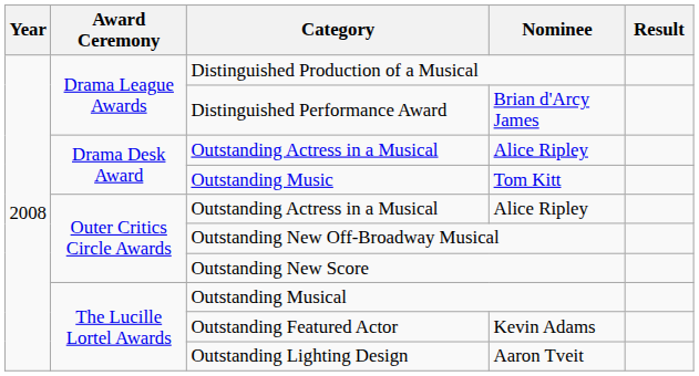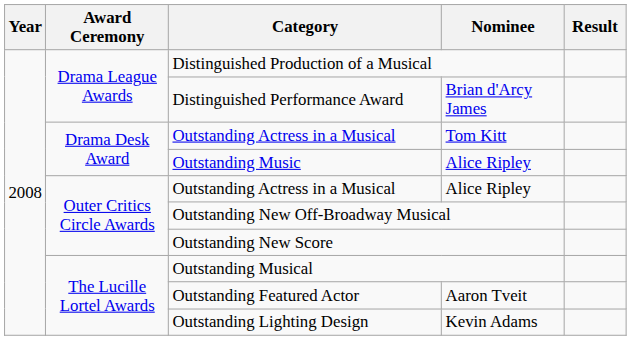 <table class="wikitable" width="95%">
 <tr>
 <th width="5%">Year</th>
 <th width="20%">Award Ceremony</th>
 <th width="45%">Category</th>
 <th width="20%">Nominee</th>
 <th width="10%">Result</th>
 </tr>
 <tr>
 <td rowspan="10" align="center">2008</td>
 <td rowspan="2" align="center"><a href='#'>Drama League Awards</a></td>
 <td colspan="2">Distinguished Production of a Musical</td>
 <td></td>
 </tr>
 <tr>
 <td>Distinguished Performance Award</td>
 <td><a href='#'>Brian d'Arcy James</a></td>
 <td></td>
 </tr>
 <tr>
 <td rowspan="2" align="center"><a href='#'>Drama Desk Award</a></td>
 <td><a href='#'>Outstanding Actress in a Musical</a></td>
-<td><a href='#'>Alice Ripley</a></td>
+<td><a href='#'>Tom Kitt</a></td>
 <td></td>
 </tr>
 <tr>
 <td><a href='#'>Outstanding Music</a></td>
-<td><a href='#'>Tom Kitt</a></td>
+<td><a href='#'>Alice Ripley</a></td>
 <td></td>
 </tr>
 <tr>
 <td rowspan= "3" align= "center"><a href='#'>Outer Critics Circle Awards</a></td>
 <td>Outstanding Actress in a Musical</td>
 <td>Alice Ripley</td>
 <td></td>
 </tr>
 <tr>
 <td colspan="2">Outstanding New Off-Broadway Musical</td>
 <td></td>
 </tr>
 <tr>
 <td colspan="2">Outstanding New Score</td>
 <td></td>
 </tr>
 <tr>
 <td rowspan= "3" align= "center"><a href='#'>The Lucille Lortel Awards</a></td>
 <td colspan="2">Outstanding Musical</td>
 <td></td>
 </tr>
 <tr>
 <td>Outstanding Featured Actor</td>
-<td>Kevin Adams</td>
+<td>Aaron Tveit</td>
 <td></td>
 </tr>
 <tr>
 <td>Outstanding Lighting Design</td>
-<td>Aaron Tveit</td>
+<td>Kevin Adams</td>
 <td></td>
 </tr>
 </table>
